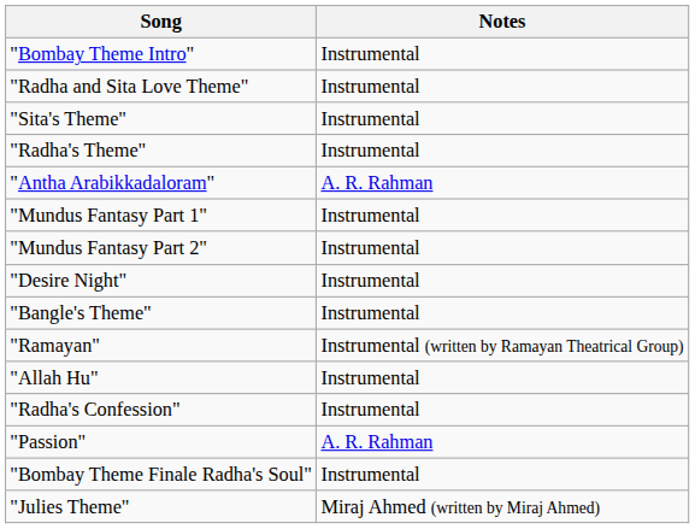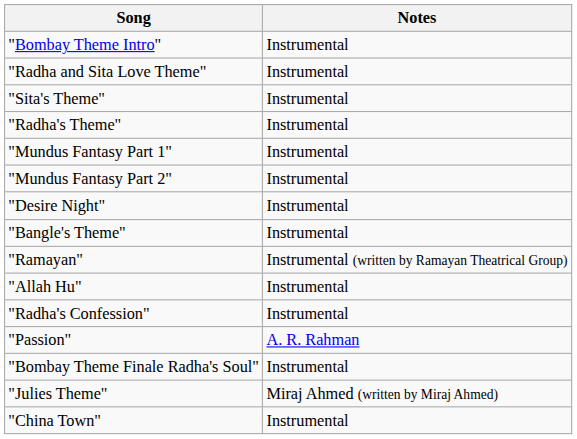 <table class="wikitable tracklist" style="font-size:95%;">
 <tr>
 <th>Song</th>
 <th>Notes</th>
 </tr>
 <tr>
 <td>"<a href='#'>Bombay Theme Intro</a>"</td>
 <td>Instrumental</td>
 </tr>
 <tr>
 <td>"Radha and Sita Love Theme"</td>
 <td>Instrumental</td>
 </tr>
 <tr>
 <td>"Sita's Theme"</td>
 <td>Instrumental</td>
 </tr>
 <tr>
 <td>"Radha's Theme"</td>
 <td>Instrumental</td>
-</tr>
-<tr>
-<td>"<a href='#'>Antha Arabikkadaloram</a>"</td>
-<td><a href='#'>A. R. Rahman</a></td>
 </tr>
 <tr>
 <td>"Mundus Fantasy Part 1"</td>
 <td>Instrumental</td>
 </tr>
 <tr>
 <td>"Mundus Fantasy Part 2"</td>
 <td>Instrumental</td>
 </tr>
 <tr>
 <td>"Desire Night"</td>
 <td>Instrumental</td>
 </tr>
 <tr>
 <td>"Bangle's Theme"</td>
 <td>Instrumental</td>
 </tr>
 <tr>
 <td>"Ramayan"</td>
 <td>Instrumental <small>(written by Ramayan Theatrical Group)</small></td>
 </tr>
 <tr>
 <td>"Allah Hu"</td>
 <td>Instrumental</td>
 </tr>
 <tr>
 <td>"Radha's Confession"</td>
 <td>Instrumental</td>
 </tr>
 <tr>
 <td>"Passion"</td>
 <td><a href='#'>A. R. Rahman</a></td>
 </tr>
 <tr>
 <td>"Bombay Theme Finale Radha's Soul"</td>
 <td>Instrumental</td>
 </tr>
 <tr>
 <td>"Julies Theme"</td>
 <td>Miraj Ahmed <small>(written by Miraj Ahmed)</small></td>
 </tr>
+<tr>
+<td>"China Town"</td>
+<td>Instrumental</td>
+</tr>
 </table>
